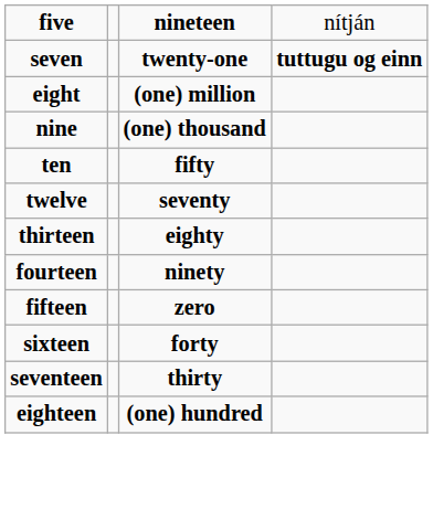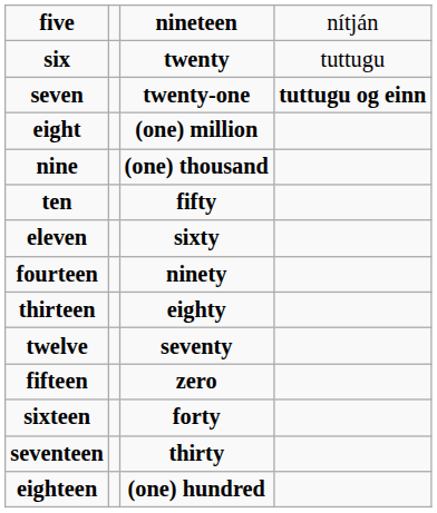 <table class="wikitable" style="text-align:center;">
 <tr>
 <td><strong>five</strong></td>
 <td></td>
 <td><strong>nineteen</strong></td>
 <td>nítján</td>
+</tr>
+<tr>
+<td><strong>six</strong></td>
+<td></td>
+<td><strong>twenty</strong></td>
+<td>tuttugu</td>
 </tr>
 <tr>
 <td><strong>seven</strong></td>
 <td></td>
 <td><strong>twenty-one</strong></td>
 <td><strong>tuttugu og einn</strong></td>
 </tr>
 <tr>
 <td><strong>eight</strong></td>
 <td></td>
 <td><strong>(one) million</strong></td>
 <td></td>
 </tr>
 <tr>
 <td><strong>nine</strong></td>
 <td></td>
 <td><strong>(one) thousand</strong></td>
 <td></td>
 </tr>
 <tr>
 <td><strong>ten</strong></td>
 <td></td>
 <td><strong>fifty</strong></td>
 <td></td>
 </tr>
 <tr>
-<td><strong>twelve</strong></td>
+<td><strong>eleven</strong></td>
 <td></td>
-<td><strong>seventy</strong></td>
+<td><strong>sixty</strong></td>
+<td></td>
+</tr>
+<tr>
+<td><strong>fourteen</strong></td>
+<td></td>
+<td><strong>ninety</strong></td>
 <td></td>
 </tr>
 <tr>
 <td><strong>thirteen</strong></td>
 <td></td>
 <td><strong>eighty</strong></td>
 <td></td>
 </tr>
 <tr>
-<td><strong>fourteen</strong></td>
+<td><strong>twelve</strong></td>
 <td></td>
-<td><strong>ninety</strong></td>
+<td><strong>seventy</strong></td>
 <td></td>
 </tr>
 <tr>
 <td><strong>fifteen</strong></td>
 <td></td>
 <td><strong>zero</strong></td>
 <td></td>
 </tr>
 <tr>
 <td><strong>sixteen</strong></td>
 <td></td>
 <td><strong>forty</strong></td>
 <td></td>
 </tr>
 <tr>
 <td><strong>seventeen</strong></td>
 <td></td>
 <td><strong>thirty</strong></td>
 <td></td>
 </tr>
 <tr>
 <td><strong>eighteen</strong></td>
 <td></td>
 <td><strong>(one) hundred</strong></td>
 <td></td>
 </tr>
 </table>
